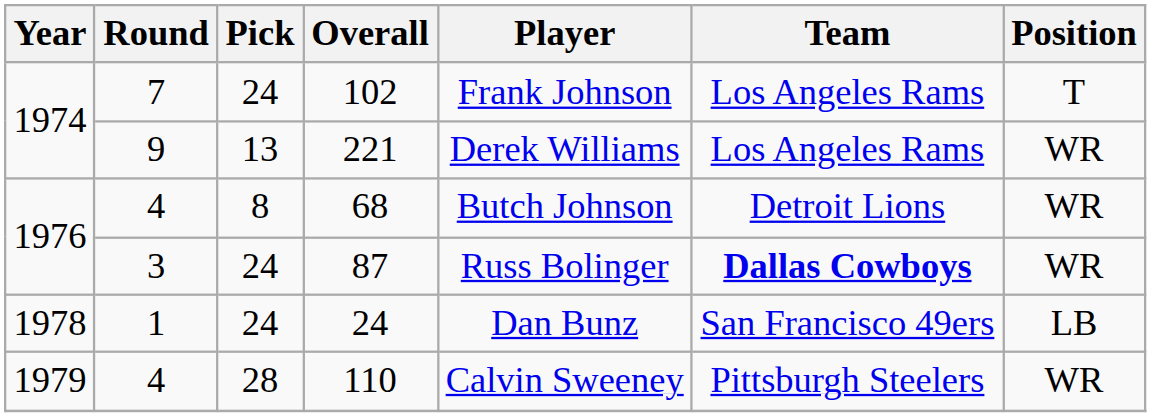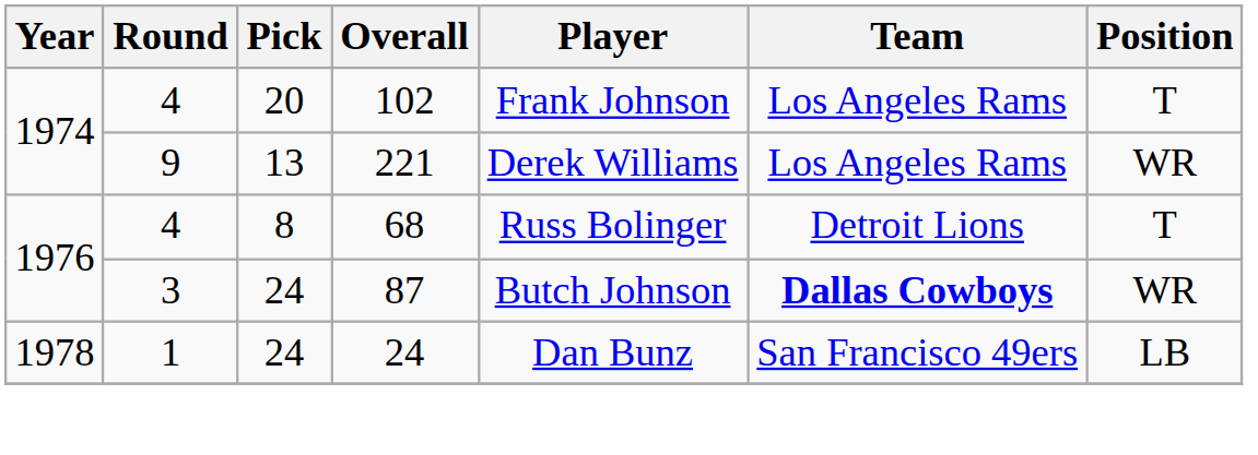 <table class="wikitable sortable" style="text-align: center;">
 <tr>
 <th>Year</th>
 <th>Round</th>
 <th>Pick</th>
 <th>Overall</th>
 <th>Player</th>
 <th>Team</th>
 <th>Position</th>
 </tr>
 <tr>
 <td rowspan="2">1974</td>
-<td>7</td>
-<td>24</td>
+<td>4</td>
+<td>20</td>
 <td>102</td>
 <td><a href='#'>Frank Johnson</a></td>
 <td><a href='#'>Los Angeles Rams</a></td>
 <td>T</td>
 </tr>
 <tr>
 <td>9</td>
 <td>13</td>
 <td>221</td>
 <td><a href='#'>Derek Williams</a></td>
 <td><a href='#'>Los Angeles Rams</a></td>
 <td>WR</td>
 </tr>
 <tr>
 <td rowspan="2">1976</td>
 <td>4</td>
 <td>8</td>
 <td>68</td>
-<td><a href='#'>Butch Johnson</a></td>
+<td><a href='#'>Russ Bolinger</a></td>
 <td><a href='#'>Detroit Lions</a></td>
-<td>WR</td>
+<td>T</td>
 </tr>
 <tr>
 <td>3</td>
 <td>24</td>
 <td>87</td>
-<td><a href='#'>Russ Bolinger</a></td>
+<td><a href='#'>Butch Johnson</a></td>
 <td><strong><a href='#'>Dallas Cowboys</a></strong></td>
 <td>WR</td>
 </tr>
 <tr>
 <td>1978</td>
 <td>1</td>
 <td>24</td>
 <td>24</td>
 <td><a href='#'>Dan Bunz</a></td>
 <td><a href='#'>San Francisco 49ers</a></td>
 <td>LB</td>
 </tr>
 <tr>
-<td>1979</td>
-<td>4</td>
-<td>28</td>
-<td>110</td>
-<td><a href='#'>Calvin Sweeney</a></td>
-<td><a href='#'>Pittsburgh Steelers</a></td>
-<td>WR</td>
-</tr>
-<tr>
 </tr>
 </table>
